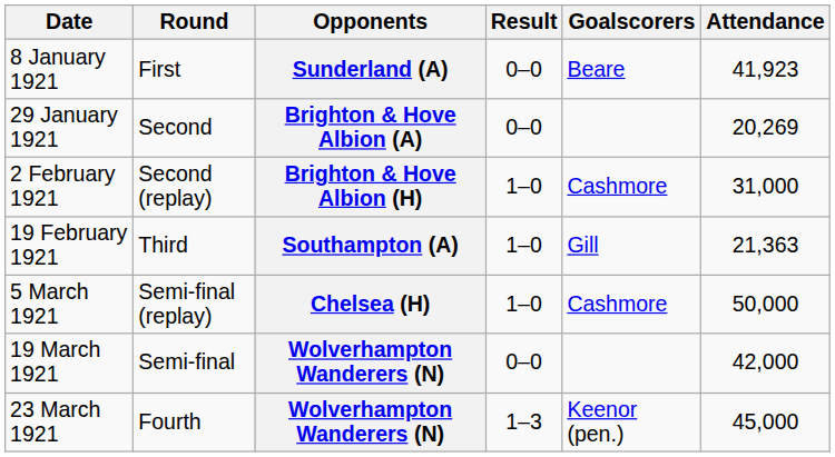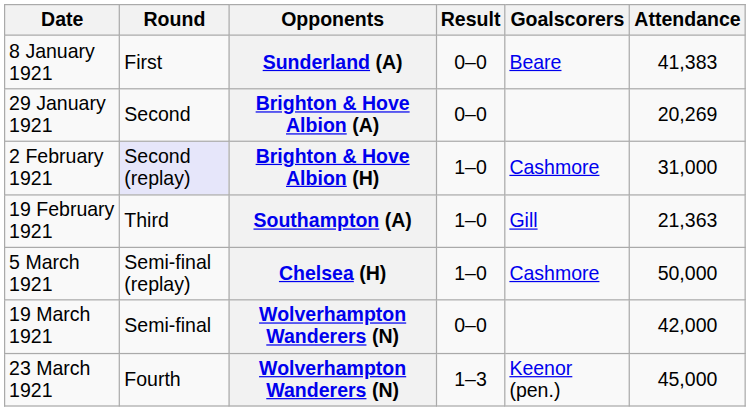 <table class="wikitable plainrowheaders sortable">
 <tr>
 <th scope=col>Date</th>
 <th scope=col>Round</th>
 <th scope=col>Opponents</th>
 <th scope=col>Result</th>
 <th scope=col class=unsortable>Goalscorers</th>
 <th scope=col>Attendance</th>
 </tr>
 <tr>
 <td>8 January 1921</td>
 <td>First</td>
 <th scope=row><a href='#'>Sunderland</a> (A)</th>
 <td align=center>0–0</td>
 <td><a href='#'>Beare</a></td>
-<td align=center>41,923</td>
+<td align=center>41,383</td>
 </tr>
 <tr>
 <td>29 January 1921</td>
 <td>Second</td>
 <th scope=row><a href='#'>Brighton & Hove Albion</a> (A)</th>
 <td align=center>0–0</td>
 <td></td>
 <td align=center>20,269</td>
 </tr>
 <tr>
 <td>2 February 1921</td>
-<td>Second (replay)</td>
+<td style="background: lavender;">Second (replay)</td>
 <th scope=row><a href='#'>Brighton & Hove Albion</a> (H)</th>
 <td align=center>1–0</td>
 <td><a href='#'>Cashmore</a></td>
 <td align=center>31,000</td>
 </tr>
 <tr>
 <td>19 February 1921</td>
 <td>Third</td>
 <th scope=row><a href='#'>Southampton</a> (A)</th>
 <td align=center>1–0</td>
 <td><a href='#'>Gill</a></td>
 <td align=center>21,363</td>
 </tr>
 <tr>
 <td>5 March 1921</td>
 <td>Semi-final (replay)</td>
 <th scope=row><a href='#'>Chelsea</a> (H)</th>
 <td align=center>1–0</td>
 <td><a href='#'>Cashmore</a></td>
 <td align=center>50,000</td>
 </tr>
 <tr>
 <td>19 March 1921</td>
 <td>Semi-final</td>
 <th scope=row><a href='#'>Wolverhampton Wanderers</a> (N)</th>
 <td align=center>0–0</td>
 <td></td>
 <td align=center>42,000</td>
 </tr>
 <tr>
 <td>23 March 1921</td>
 <td>Fourth</td>
 <th scope=row><a href='#'>Wolverhampton Wanderers</a> (N)</th>
 <td align=center>1–3</td>
 <td><a href='#'>Keenor</a> (pen.)</td>
 <td align=center>45,000</td>
 </tr>
 </table>
